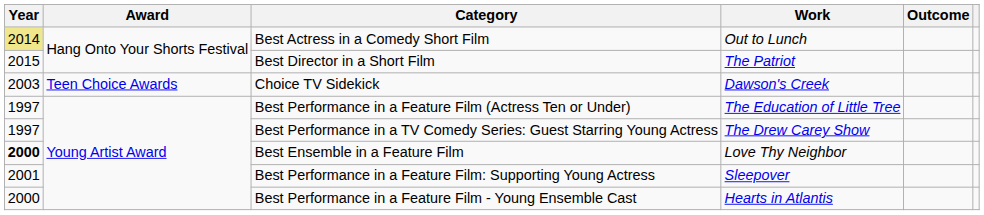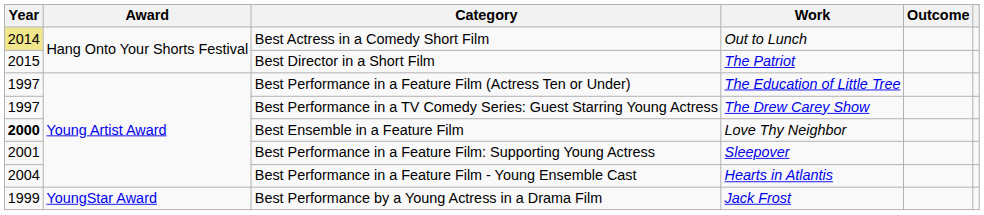 <table class="wikitable sortable">
 <tr>
 <th>Year</th>
 <th>Award</th>
 <th>Category</th>
 <th>Work</th>
 <th>Outcome</th>
 <th class="unsortable;"></th>
 </tr>
 <tr>
 <td style="background: khaki;">2014</td>
 <td rowspan="2">Hang Onto Your Shorts Festival</td>
 <td>Best Actress in a Comedy Short Film</td>
 <td><em>Out to Lunch</em></td>
 <td></td>
 <td style="text-align:center;"></td>
 </tr>
 <tr>
 <td>2015</td>
 <td>Best Director in a Short Film</td>
 <td><em><a href='#'>The Patriot</a></em></td>
-<td></td>
-<td style="text-align:center;"></td>
-</tr>
-<tr>
-<td>2003</td>
-<td><a href='#'>Teen Choice Awards</a></td>
-<td>Choice TV Sidekick</td>
-<td><em><a href='#'>Dawson's Creek</a></em></td>
 <td></td>
 <td style="text-align:center;"></td>
 </tr>
 <tr>
 <td>1997</td>
 <td rowspan="5"><a href='#'>Young Artist Award</a></td>
 <td>Best Performance in a Feature Film (Actress Ten or Under)</td>
 <td><em><a href='#'>The Education of Little Tree</a></em></td>
 <td></td>
 <td style="text-align:center;"></td>
 </tr>
 <tr>
 <td>1997</td>
 <td>Best Performance in a TV Comedy Series: Guest Starring Young Actress</td>
 <td><em><a href='#'>The Drew Carey Show</a></em></td>
 <td></td>
 <td style="text-align:center;"></td>
 </tr>
 <tr>
 <td><strong>2000</strong></td>
 <td>Best Ensemble in a Feature Film</td>
 <td><em>Love Thy Neighbor</em></td>
 <td></td>
 <td style="text-align:center;"></td>
 </tr>
 <tr>
 <td>2001</td>
 <td>Best Performance in a Feature Film: Supporting Young Actress</td>
 <td><em><a href='#'>Sleepover</a></em></td>
 <td></td>
 <td style="text-align:center;"></td>
 </tr>
 <tr>
-<td>2000</td>
+<td>2004</td>
 <td>Best Performance in a Feature Film - Young Ensemble Cast</td>
 <td><em><a href='#'>Hearts in Atlantis</a></em></td>
 <td></td>
 <td style="text-align:center"></td>
 </tr>
+<tr>
+<td>1999</td>
+<td><a href='#'>YoungStar Award</a></td>
+<td>Best Performance by a Young Actress in a Drama Film</td>
+<td><em><a href='#'>Jack Frost</a></em></td>
+<td></td>
+<td style="text-align:center;"></td>
+</tr>
 </table>
